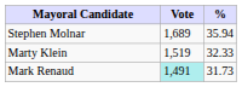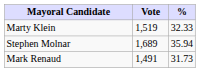 <table class="wikitable">
 <tr>
 <th style="background:#ddf; width:200px;">Mayoral Candidate </th>
 <th style="background:#ddf; width:50px;">Vote</th>
 <th style="background:#ddf; width:30px;">%</th>
 </tr>
 <tr>
+<td>Marty Klein</td>
+<td>1,519</td>
+<td>32.33</td>
+</tr>
+<tr>
 <td>Stephen Molnar</td>
 <td>1,689</td>
 <td>35.94</td>
 </tr>
 <tr>
-<td>Marty Klein</td>
-<td>1,519</td>
-<td>32.33</td>
-</tr>
-<tr>
 <td>Mark Renaud</td>
-<td style="background: paleturquoise;">1,491</td>
+<td>1,491</td>
 <td>31.73</td>
 </tr>
 </table>
